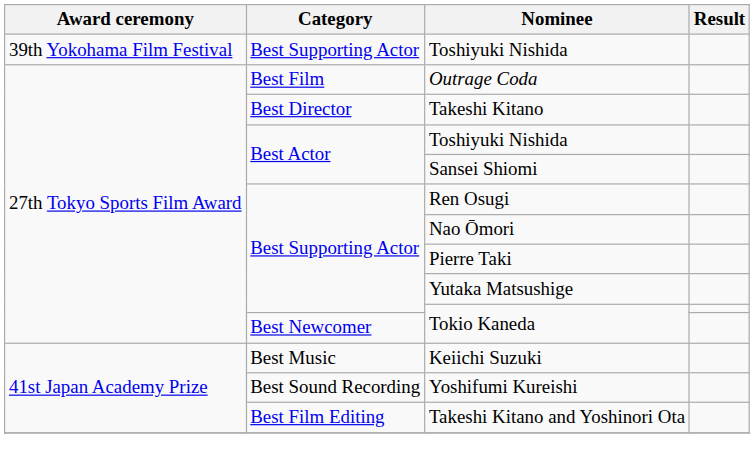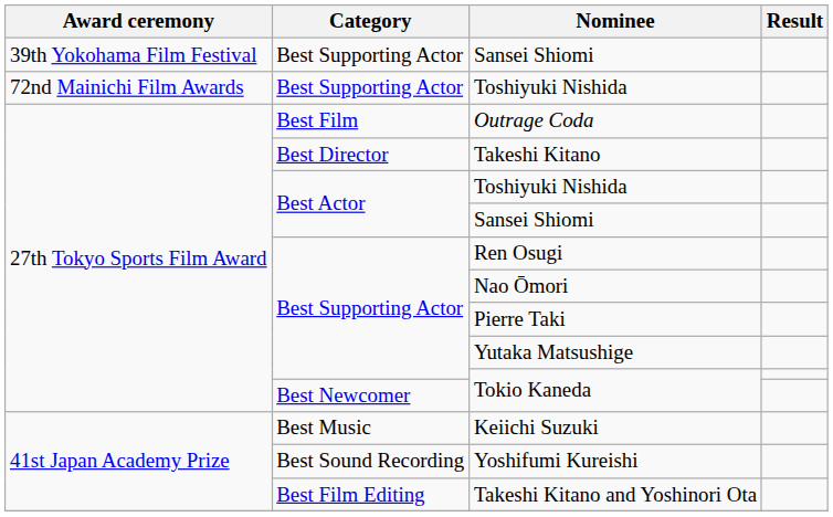 <table class="wikitable sortable">
 <tr>
 <th>Award ceremony</th>
 <th>Category</th>
 <th>Nominee</th>
 <th>Result</th>
 </tr>
 <tr>
 <td>39th <a href='#'>Yokohama Film Festival</a></td>
+<td>Best Supporting Actor</td>
+<td>Sansei Shiomi</td>
+<td></td>
+</tr>
+<tr>
+<td>72nd <a href='#'>Mainichi Film Awards</a></td>
 <td><a href='#'>Best Supporting Actor</a></td>
 <td>Toshiyuki Nishida</td>
 <td></td>
 </tr>
 <tr>
 <td rowspan=10>27th <a href='#'>Tokyo Sports Film Award</a></td>
 <td><a href='#'>Best Film</a></td>
 <td><em>Outrage Coda</em></td>
 <td></td>
 </tr>
 <tr>
 <td><a href='#'>Best Director</a></td>
 <td>Takeshi Kitano</td>
 <td></td>
 </tr>
 <tr>
 <td rowspan=2><a href='#'>Best Actor</a></td>
 <td>Toshiyuki Nishida</td>
 <td></td>
 </tr>
 <tr>
 <td>Sansei Shiomi</td>
 <td></td>
 </tr>
 <tr>
 <td rowspan=5><a href='#'>Best Supporting Actor</a></td>
 <td>Ren Osugi</td>
 <td></td>
 </tr>
 <tr>
 <td>Nao Ōmori</td>
 <td></td>
 </tr>
 <tr>
 <td>Pierre Taki</td>
 <td></td>
 </tr>
 <tr>
 <td>Yutaka Matsushige</td>
 <td></td>
 </tr>
 <tr>
 <td rowspan=2>Tokio Kaneda</td>
 <td></td>
 </tr>
 <tr>
 <td><a href='#'>Best Newcomer</a></td>
 <td></td>
 </tr>
 <tr>
 <td rowspan=3><a href='#'>41st Japan Academy Prize</a></td>
 <td>Best Music</td>
 <td>Keiichi Suzuki</td>
 <td></td>
 </tr>
 <tr>
 <td>Best Sound Recording</td>
 <td>Yoshifumi Kureishi</td>
 <td></td>
 </tr>
 <tr>
 <td><a href='#'>Best Film Editing</a></td>
 <td>Takeshi Kitano and Yoshinori Ota</td>
 <td></td>
 </tr>
 <tr>
 </tr>
 </table>
